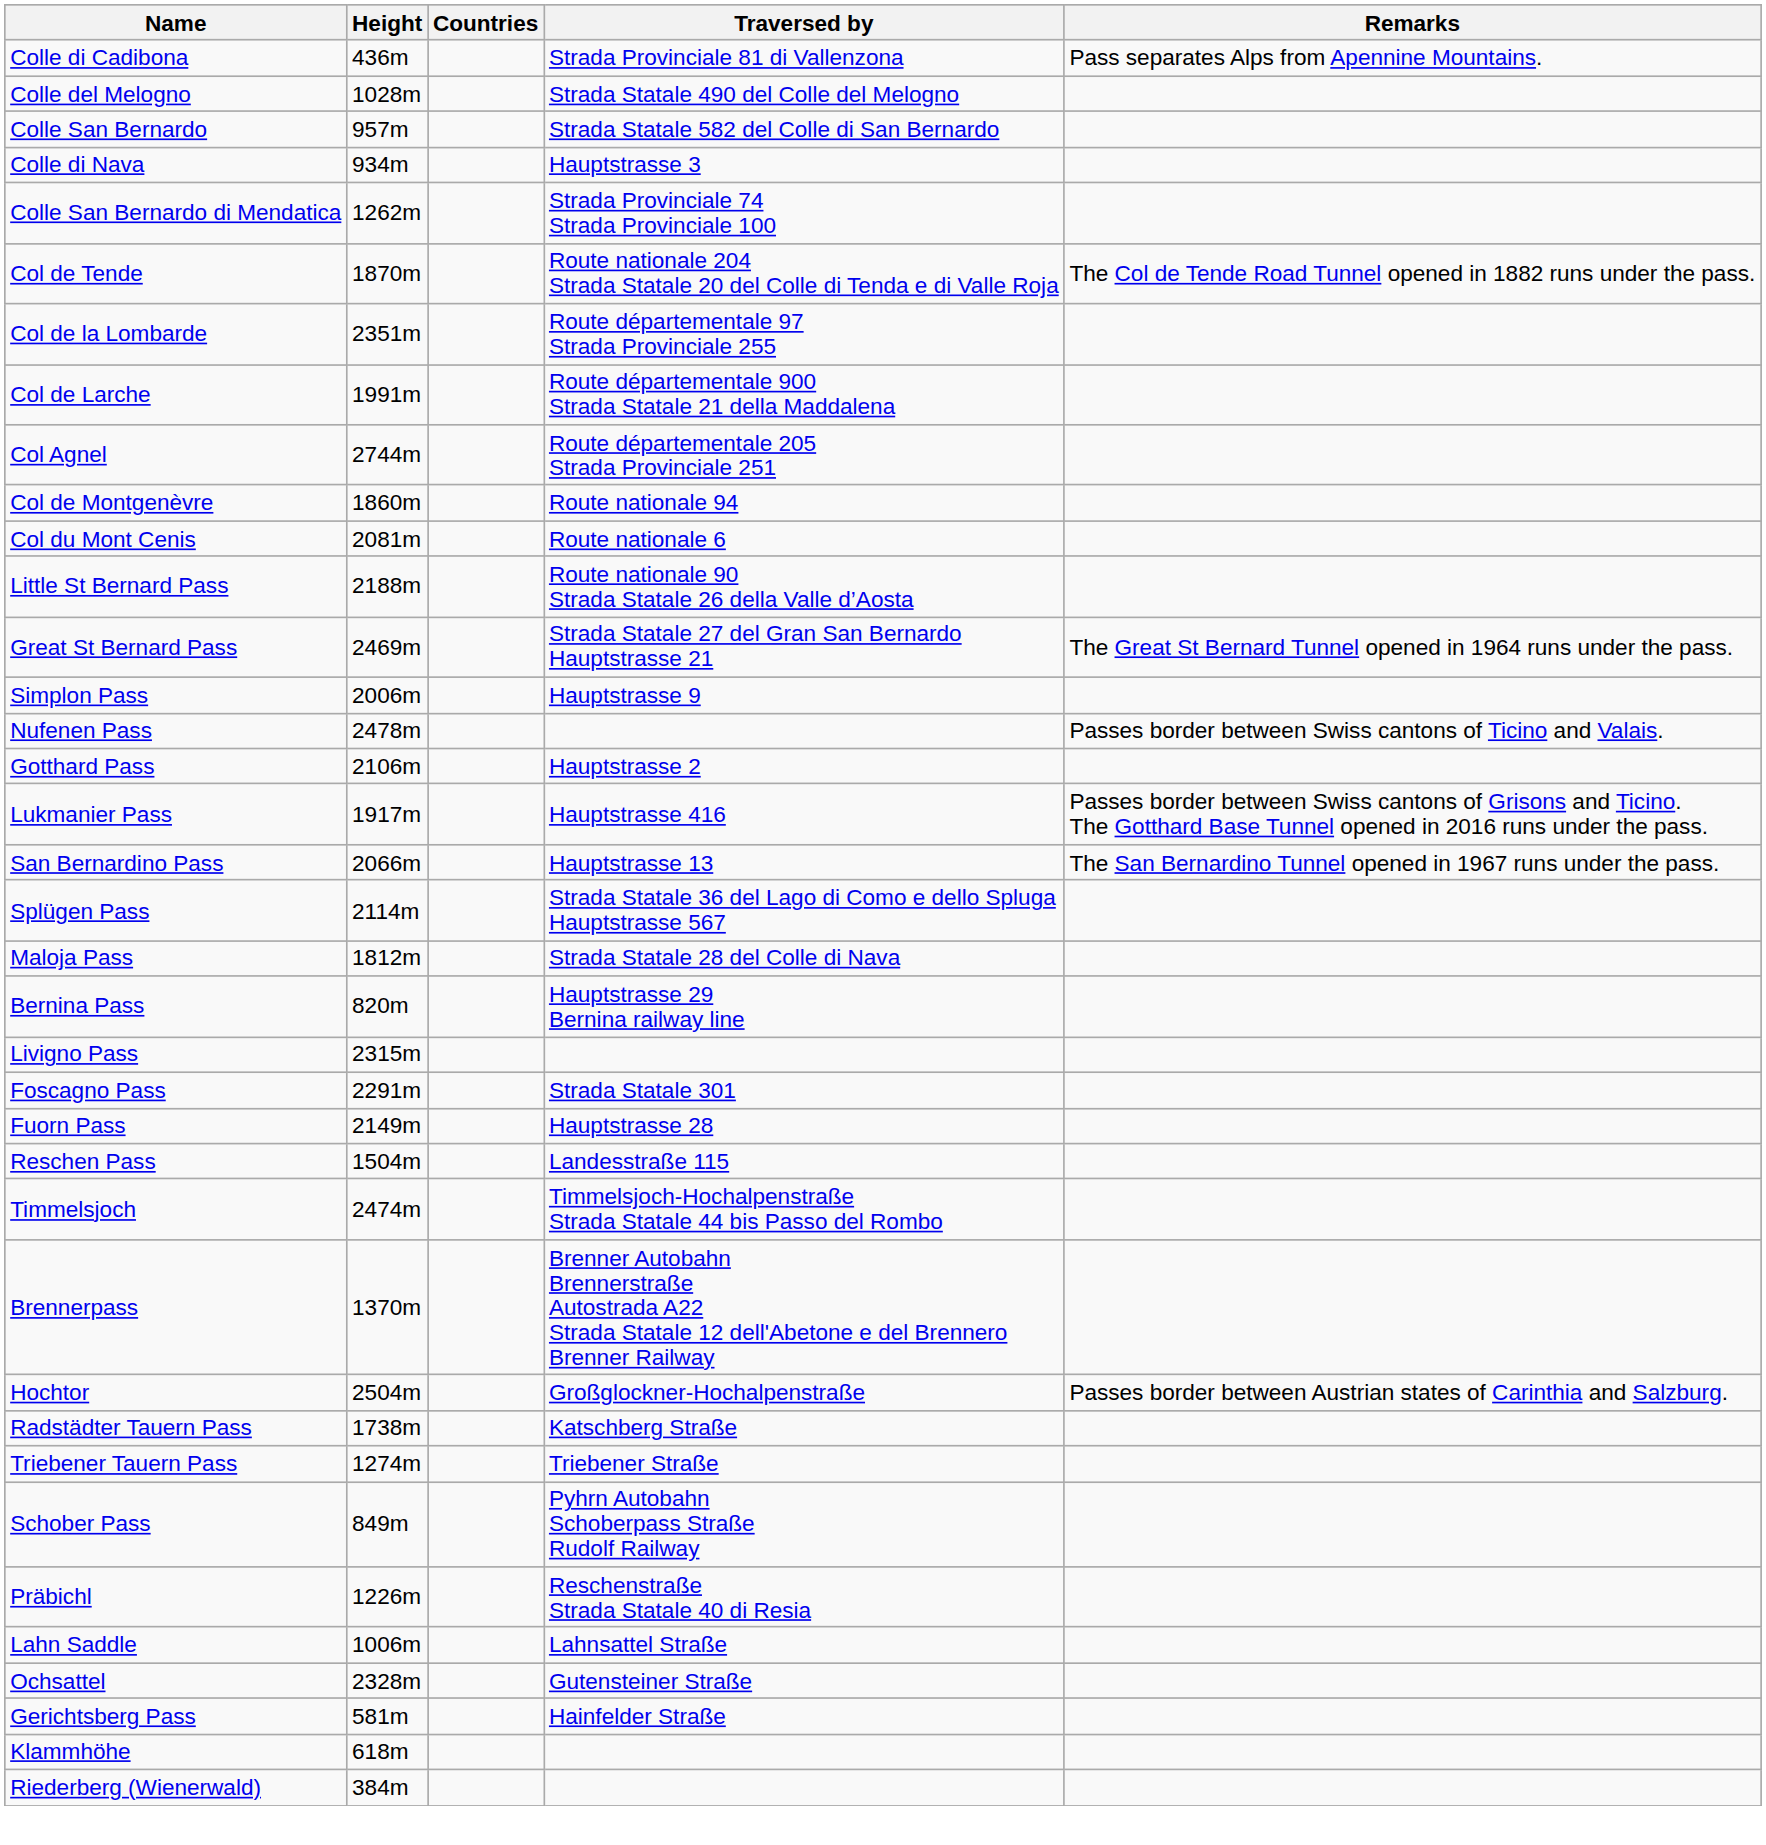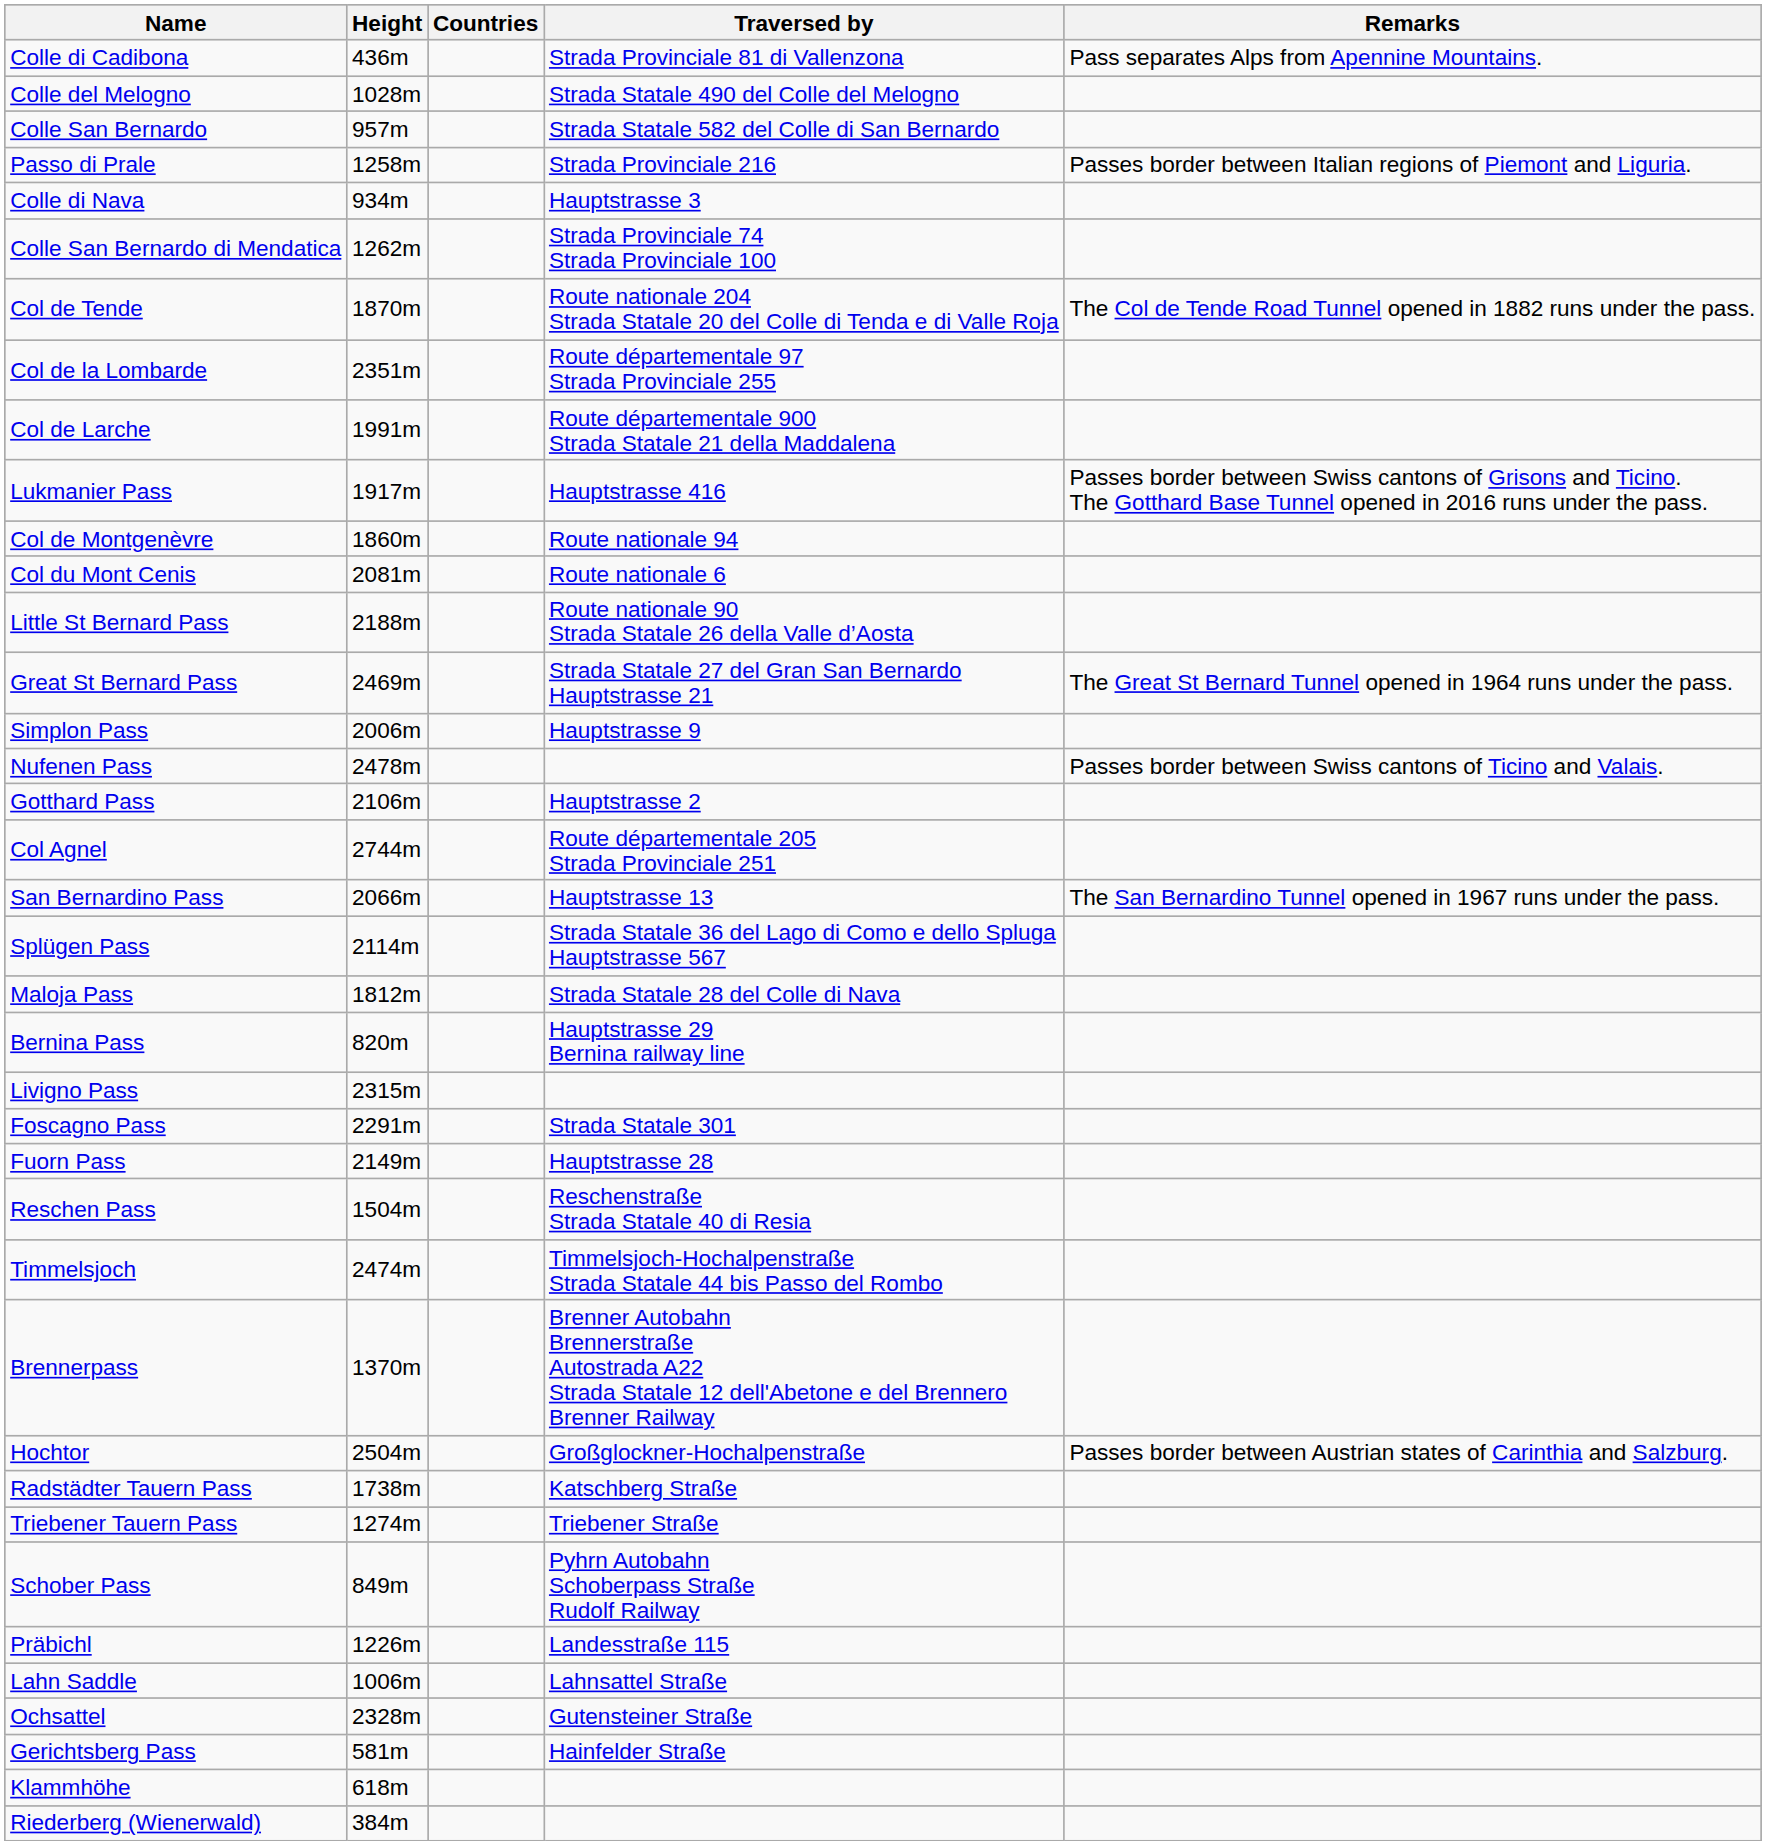 <table class="wikitable sortable" style="font-size: 10pt; font-size:85%">
 <tr>
 <th>Name</th>
 <th>Height</th>
 <th>Countries</th>
 <th>Traversed by</th>
 <th>Remarks</th>
 </tr>
 <tr>
 <td><a href='#'>Colle di Cadibona</a></td>
 <td>436m</td>
 <td></td>
 <td> <a href='#'>Strada Provinciale 81 di Vallenzona</a></td>
 <td>Pass separates Alps from <a href='#'>Apennine Mountains</a>.</td>
 </tr>
 <tr>
 <td><a href='#'>Colle del Melogno</a></td>
 <td>1028m</td>
 <td></td>
 <td> <a href='#'>Strada Statale 490 del Colle del Melogno</a></td>
 <td></td>
 </tr>
 <tr>
 <td><a href='#'>Colle San Bernardo</a></td>
 <td>957m</td>
 <td></td>
 <td> <a href='#'>Strada Statale 582 del Colle di San Bernardo</a></td>
 <td></td>
+</tr>
+<tr>
+<td><a href='#'>Passo di Prale</a></td>
+<td>1258m</td>
+<td></td>
+<td> <a href='#'>Strada Provinciale 216</a></td>
+<td>Passes border between Italian regions of <a href='#'>Piemont</a> and <a href='#'>Liguria</a>.</td>
 </tr>
 <tr>
 <td><a href='#'>Colle di Nava</a></td>
 <td>934m</td>
 <td></td>
 <td> <a href='#'>Hauptstrasse 3</a></td>
 <td></td>
 </tr>
 <tr>
 <td><a href='#'>Colle San Bernardo di Mendatica</a></td>
 <td>1262m</td>
 <td></td>
 <td> <a href='#'>Strada Provinciale 74</a> <br>  <a href='#'>Strada Provinciale 100</a></td>
 <td></td>
 </tr>
 <tr>
 <td><a href='#'>Col de Tende</a></td>
 <td>1870m</td>
 <td></td>
 <td> <a href='#'>Route nationale 204</a> <br>  <a href='#'>Strada Statale 20 del Colle di Tenda e di Valle Roja</a></td>
 <td>The <a href='#'>Col de Tende Road Tunnel</a> opened in 1882 runs under the pass.</td>
 </tr>
 <tr>
 <td><a href='#'>Col de la Lombarde</a></td>
 <td>2351m</td>
 <td></td>
 <td> <a href='#'>Route départementale 97</a> <br>  <a href='#'>Strada Provinciale 255</a></td>
 <td></td>
 </tr>
 <tr>
 <td><a href='#'>Col de Larche</a></td>
 <td>1991m</td>
 <td></td>
 <td> <a href='#'>Route départementale 900</a> <br>  <a href='#'>Strada Statale 21 della Maddalena</a></td>
 <td></td>
 </tr>
 <tr>
-<td><a href='#'>Col Agnel</a></td>
-<td>2744m</td>
+<td><a href='#'>Lukmanier Pass</a></td>
+<td>1917m</td>
 <td></td>
-<td> <a href='#'>Route départementale 205</a> <br>  <a href='#'>Strada Provinciale 251</a></td>
-<td></td>
+<td><a href='#'>Hauptstrasse 416</a></td>
+<td>Passes border between Swiss cantons of <a href='#'>Grisons</a> and <a href='#'>Ticino</a>. <br> The <a href='#'>Gotthard Base Tunnel</a> opened in 2016 runs under the pass.</td>
 </tr>
 <tr>
 <td><a href='#'>Col de Montgenèvre</a></td>
 <td>1860m</td>
 <td></td>
 <td> <a href='#'>Route nationale 94</a></td>
 <td></td>
 </tr>
 <tr>
 <td><a href='#'>Col du Mont Cenis</a></td>
 <td>2081m</td>
 <td></td>
 <td> <a href='#'>Route nationale 6</a></td>
 <td></td>
 </tr>
 <tr>
 <td><a href='#'>Little St Bernard Pass</a></td>
 <td>2188m</td>
 <td></td>
 <td> <a href='#'>Route nationale 90</a> <br>  <a href='#'>Strada Statale 26 della Valle d’Aosta</a></td>
 <td></td>
 </tr>
 <tr>
 <td><a href='#'>Great St Bernard Pass</a></td>
 <td>2469m</td>
 <td></td>
 <td> <a href='#'>Strada Statale 27 del Gran San Bernardo</a> <br>  <a href='#'>Hauptstrasse 21</a></td>
 <td>The <a href='#'>Great St Bernard Tunnel</a> opened in 1964 runs under the pass.</td>
 </tr>
 <tr>
 <td><a href='#'>Simplon Pass</a></td>
 <td>2006m</td>
 <td></td>
 <td> <a href='#'>Hauptstrasse 9</a></td>
 <td></td>
 </tr>
 <tr>
 <td><a href='#'>Nufenen Pass</a></td>
 <td>2478m</td>
 <td></td>
 <td></td>
 <td>Passes border between Swiss cantons of <a href='#'>Ticino</a> and <a href='#'>Valais</a>.</td>
 </tr>
 <tr>
 <td><a href='#'>Gotthard Pass</a></td>
 <td>2106m</td>
 <td></td>
 <td> <a href='#'>Hauptstrasse 2</a></td>
 <td></td>
 </tr>
 <tr>
-<td><a href='#'>Lukmanier Pass</a></td>
-<td>1917m</td>
+<td><a href='#'>Col Agnel</a></td>
+<td>2744m</td>
 <td></td>
-<td><a href='#'>Hauptstrasse 416</a></td>
-<td>Passes border between Swiss cantons of <a href='#'>Grisons</a> and <a href='#'>Ticino</a>. <br> The <a href='#'>Gotthard Base Tunnel</a> opened in 2016 runs under the pass.</td>
+<td> <a href='#'>Route départementale 205</a> <br>  <a href='#'>Strada Provinciale 251</a></td>
+<td></td>
 </tr>
 <tr>
 <td><a href='#'>San Bernardino Pass</a></td>
 <td>2066m</td>
 <td></td>
 <td> <a href='#'>Hauptstrasse 13</a></td>
 <td>The <a href='#'>San Bernardino Tunnel</a> opened in 1967 runs under the pass.</td>
 </tr>
 <tr>
 <td><a href='#'>Splügen Pass</a></td>
 <td>2114m</td>
 <td></td>
 <td> <a href='#'>Strada Statale 36 del Lago di Como e dello Spluga</a> <br>   <a href='#'>Hauptstrasse 567</a></td>
 <td></td>
 </tr>
 <tr>
 <td><a href='#'>Maloja Pass</a></td>
 <td>1812m</td>
 <td></td>
 <td> <a href='#'>Strada Statale 28 del Colle di Nava</a></td>
 <td></td>
 </tr>
 <tr>
 <td><a href='#'>Bernina Pass</a></td>
 <td>820m</td>
 <td></td>
 <td> <a href='#'>Hauptstrasse 29</a> <br> <a href='#'>Bernina railway line</a></td>
 <td></td>
 </tr>
 <tr>
 <td><a href='#'>Livigno Pass</a></td>
 <td>2315m</td>
 <td></td>
 <td></td>
 <td></td>
 </tr>
 <tr>
 <td><a href='#'>Foscagno Pass</a></td>
 <td>2291m</td>
 <td></td>
 <td> <a href='#'>Strada Statale 301</a></td>
 <td></td>
 </tr>
 <tr>
 <td><a href='#'>Fuorn Pass</a></td>
 <td>2149m</td>
 <td></td>
 <td> <a href='#'>Hauptstrasse 28</a></td>
 <td></td>
 </tr>
 <tr>
 <td><a href='#'>Reschen Pass</a></td>
 <td>1504m</td>
 <td></td>
-<td> <a href='#'>Landesstraße 115</a></td>
+<td> <a href='#'>Reschenstraße</a> <br>  <a href='#'>Strada Statale 40 di Resia</a></td>
 <td></td>
 </tr>
 <tr>
 <td><a href='#'>Timmelsjoch</a></td>
 <td>2474m</td>
 <td></td>
 <td><a href='#'>Timmelsjoch-Hochalpenstraße</a> <br>  <a href='#'>Strada Statale 44 bis Passo del Rombo</a></td>
 <td></td>
 </tr>
 <tr>
 <td><a href='#'>Brennerpass</a></td>
 <td>1370m</td>
 <td></td>
 <td> <a href='#'>Brenner Autobahn</a> <br>  <a href='#'>Brennerstraße</a> <br>  <a href='#'>Autostrada A22</a> <br>  <a href='#'>Strada Statale 12 dell'Abetone e del Brennero</a> <br> <a href='#'>Brenner Railway</a></td>
 <td></td>
 </tr>
 <tr>
 <td><a href='#'>Hochtor</a></td>
 <td>2504m</td>
 <td></td>
 <td><a href='#'>Großglockner-Hochalpenstraße</a></td>
 <td>Passes border between Austrian states of <a href='#'>Carinthia</a> and <a href='#'>Salzburg</a>.</td>
 </tr>
 <tr>
 <td><a href='#'>Radstädter Tauern Pass</a></td>
 <td>1738m</td>
 <td></td>
 <td> <a href='#'>Katschberg Straße</a></td>
 <td></td>
 </tr>
 <tr>
 <td><a href='#'>Triebener Tauern Pass</a></td>
 <td>1274m</td>
 <td></td>
 <td> <a href='#'>Triebener Straße</a></td>
 <td></td>
 </tr>
 <tr>
 <td><a href='#'>Schober Pass</a></td>
 <td>849m</td>
 <td></td>
 <td> <a href='#'>Pyhrn Autobahn</a> <br>  <a href='#'>Schoberpass Straße</a> <br> <a href='#'>Rudolf Railway</a></td>
 <td></td>
 </tr>
 <tr>
 <td><a href='#'>Präbichl</a></td>
 <td>1226m</td>
 <td></td>
-<td> <a href='#'>Reschenstraße</a> <br>  <a href='#'>Strada Statale 40 di Resia</a></td>
+<td> <a href='#'>Landesstraße 115</a></td>
 <td></td>
 </tr>
 <tr>
 <td><a href='#'>Lahn Saddle</a></td>
 <td>1006m</td>
 <td></td>
 <td> <a href='#'>Lahnsattel Straße</a></td>
 <td></td>
 </tr>
 <tr>
 <td><a href='#'>Ochsattel</a></td>
 <td>2328m</td>
 <td></td>
 <td> <a href='#'>Gutensteiner Straße</a></td>
 <td></td>
 </tr>
 <tr>
 <td><a href='#'>Gerichtsberg Pass</a></td>
 <td>581m</td>
 <td></td>
 <td> <a href='#'>Hainfelder Straße</a></td>
 <td></td>
 </tr>
 <tr>
 <td><a href='#'>Klammhöhe</a></td>
 <td>618m</td>
 <td></td>
 <td></td>
 <td></td>
 </tr>
 <tr>
 <td><a href='#'>Riederberg (Wienerwald)</a></td>
 <td>384m</td>
 <td></td>
 <td></td>
 <td></td>
 </tr>
 </table>
